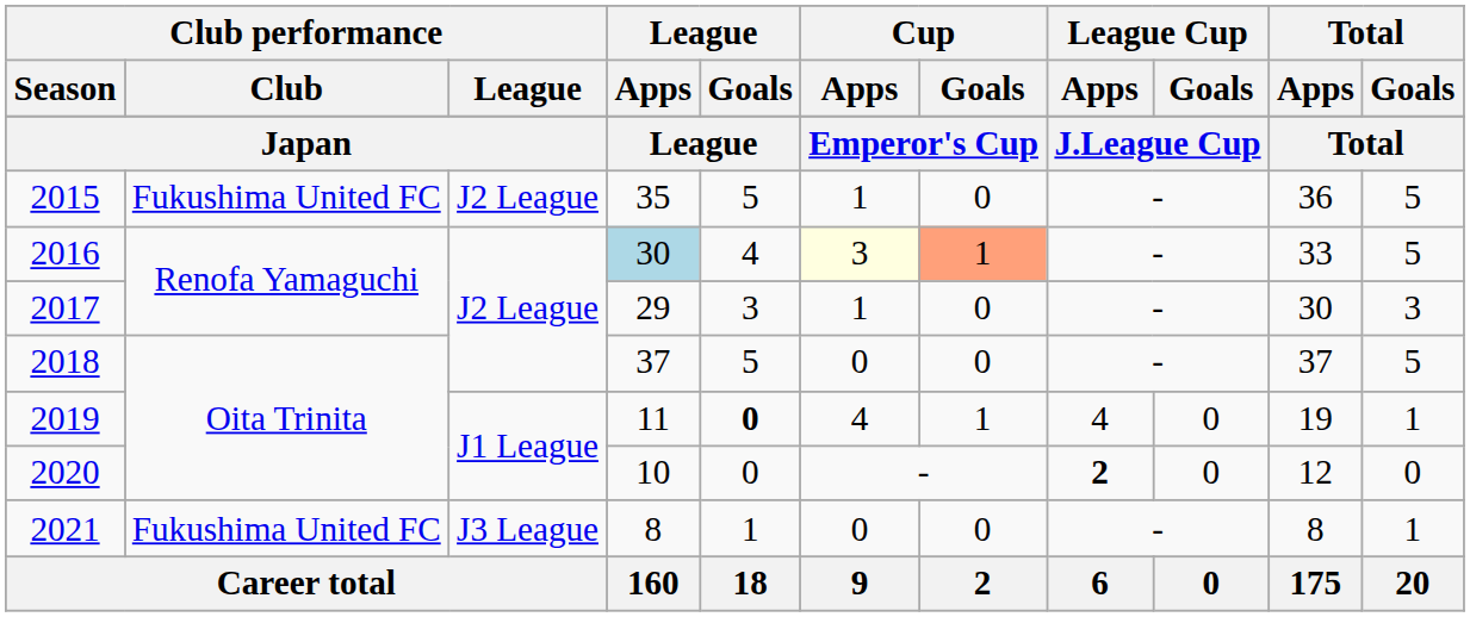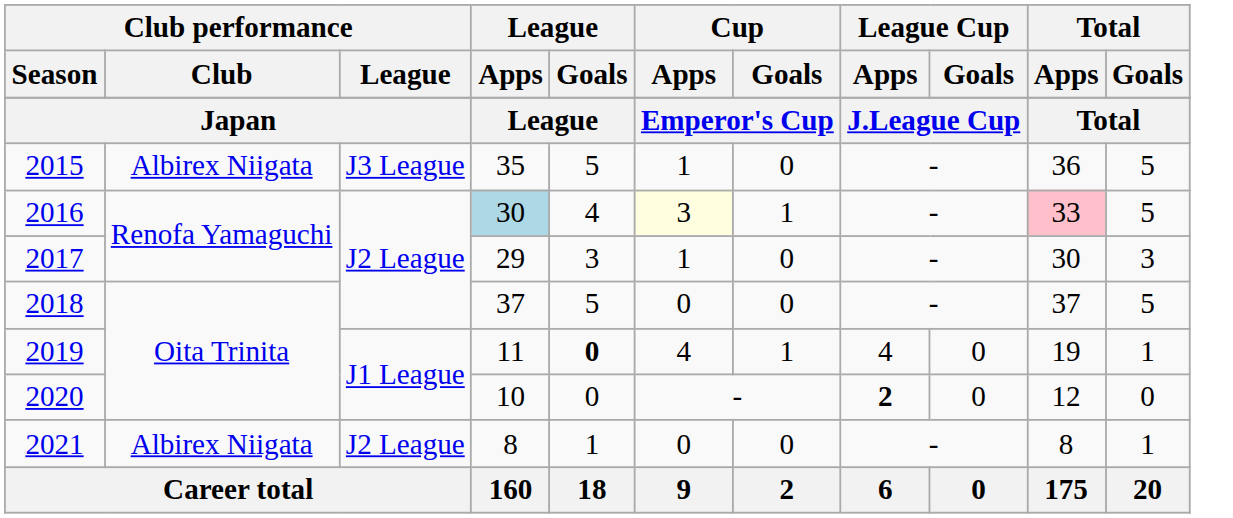 <table class="wikitable" style="text-align:center">
 <tr>
 <th colspan=3>Club performance</th>
 <th colspan=2>League</th>
 <th colspan=2>Cup</th>
 <th colspan=2>League Cup</th>
 <th colspan=2>Total</th>
 </tr>
 <tr>
 <th>Season</th>
 <th>Club</th>
 <th>League</th>
 <th>Apps</th>
 <th>Goals</th>
 <th>Apps</th>
 <th>Goals</th>
 <th>Apps</th>
 <th>Goals</th>
 <th>Apps</th>
 <th>Goals</th>
 </tr>
 <tr>
 </tr>
 <tr>
 <th colspan=3>Japan</th>
 <th colspan=2>League</th>
 <th colspan=2><a href='#'>Emperor's Cup</a></th>
 <th colspan=2><a href='#'>J.League Cup</a></th>
 <th colspan=2>Total</th>
 </tr>
 <tr>
 <td><a href='#'>2015</a></td>
-<td><a href='#'>Fukushima United FC</a></td>
-<td><a href='#'>J2 League</a></td>
+<td><a href='#'>Albirex Niigata</a></td>
+<td><a href='#'>J3 League</a></td>
 <td>35</td>
 <td>5</td>
 <td>1</td>
 <td>0</td>
 <td colspan=2>-</td>
 <td>36</td>
 <td>5</td>
 </tr>
 <tr>
 <td><a href='#'>2016</a></td>
 <td rowspan="2"><a href='#'>Renofa Yamaguchi</a></td>
 <td rowspan="3"><a href='#'>J2 League</a></td>
 <td style="background: lightblue;">30</td>
 <td>4</td>
 <td style="background: lightyellow;">3</td>
-<td style="background: lightsalmon;">1</td>
+<td>1</td>
 <td colspan=2>-</td>
-<td>33</td>
+<td style="background: pink;">33</td>
 <td>5</td>
 </tr>
 <tr>
 <td><a href='#'>2017</a></td>
 <td>29</td>
 <td>3</td>
 <td>1</td>
 <td>0</td>
 <td colspan=2>-</td>
 <td>30</td>
 <td>3</td>
 </tr>
 <tr>
 <td><a href='#'>2018</a></td>
 <td rowspan="3"><a href='#'>Oita Trinita</a></td>
 <td>37</td>
 <td>5</td>
 <td>0</td>
 <td>0</td>
 <td colspan=2>-</td>
 <td>37</td>
 <td>5</td>
 </tr>
 <tr>
 <td><a href='#'>2019</a></td>
 <td rowspan="2"><a href='#'>J1 League</a></td>
 <td>11</td>
 <td><strong>0</strong></td>
 <td>4</td>
 <td>1</td>
 <td>4</td>
 <td>0</td>
 <td>19</td>
 <td>1</td>
 </tr>
 <tr>
 <td><a href='#'>2020</a></td>
 <td>10</td>
 <td>0</td>
 <td colspan=2>-</td>
 <td><strong>2</strong></td>
 <td>0</td>
 <td>12</td>
 <td>0</td>
 </tr>
 <tr>
 <td><a href='#'>2021</a></td>
-<td><a href='#'>Fukushima United FC</a></td>
-<td><a href='#'>J3 League</a></td>
+<td><a href='#'>Albirex Niigata</a></td>
+<td><a href='#'>J2 League</a></td>
 <td>8</td>
 <td>1</td>
 <td>0</td>
 <td>0</td>
 <td colspan=2>-</td>
 <td>8</td>
 <td>1</td>
 </tr>
 <tr>
 <th colspan=3>Career total</th>
 <th>160</th>
 <th>18</th>
 <th>9</th>
 <th>2</th>
 <th>6</th>
 <th>0</th>
 <th>175</th>
 <th>20</th>
 </tr>
 </table>
